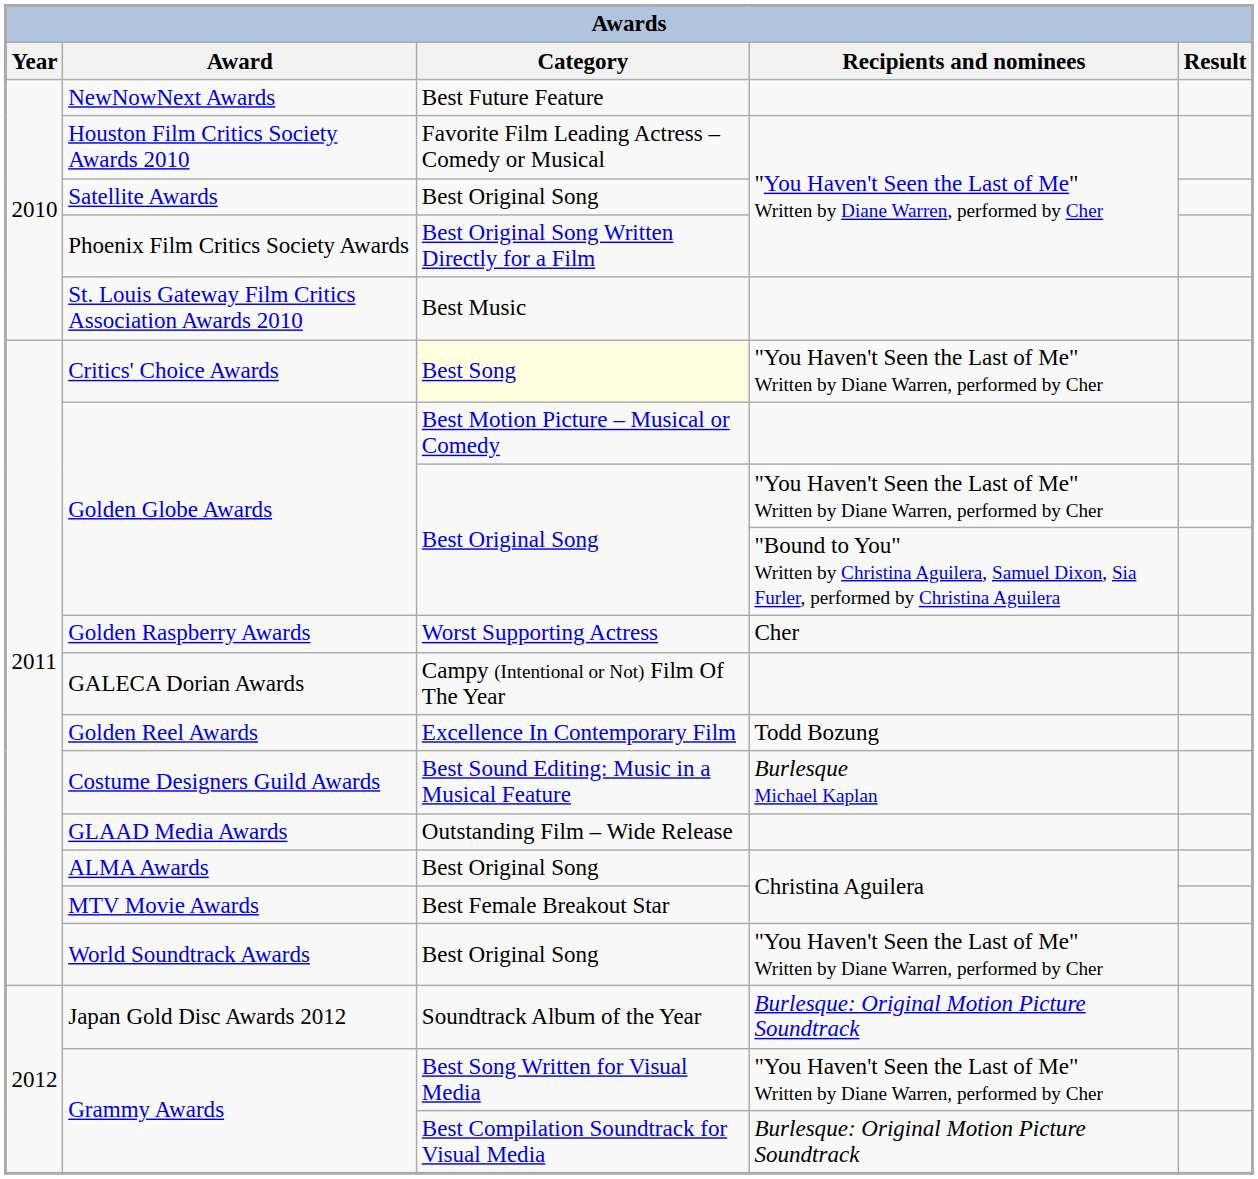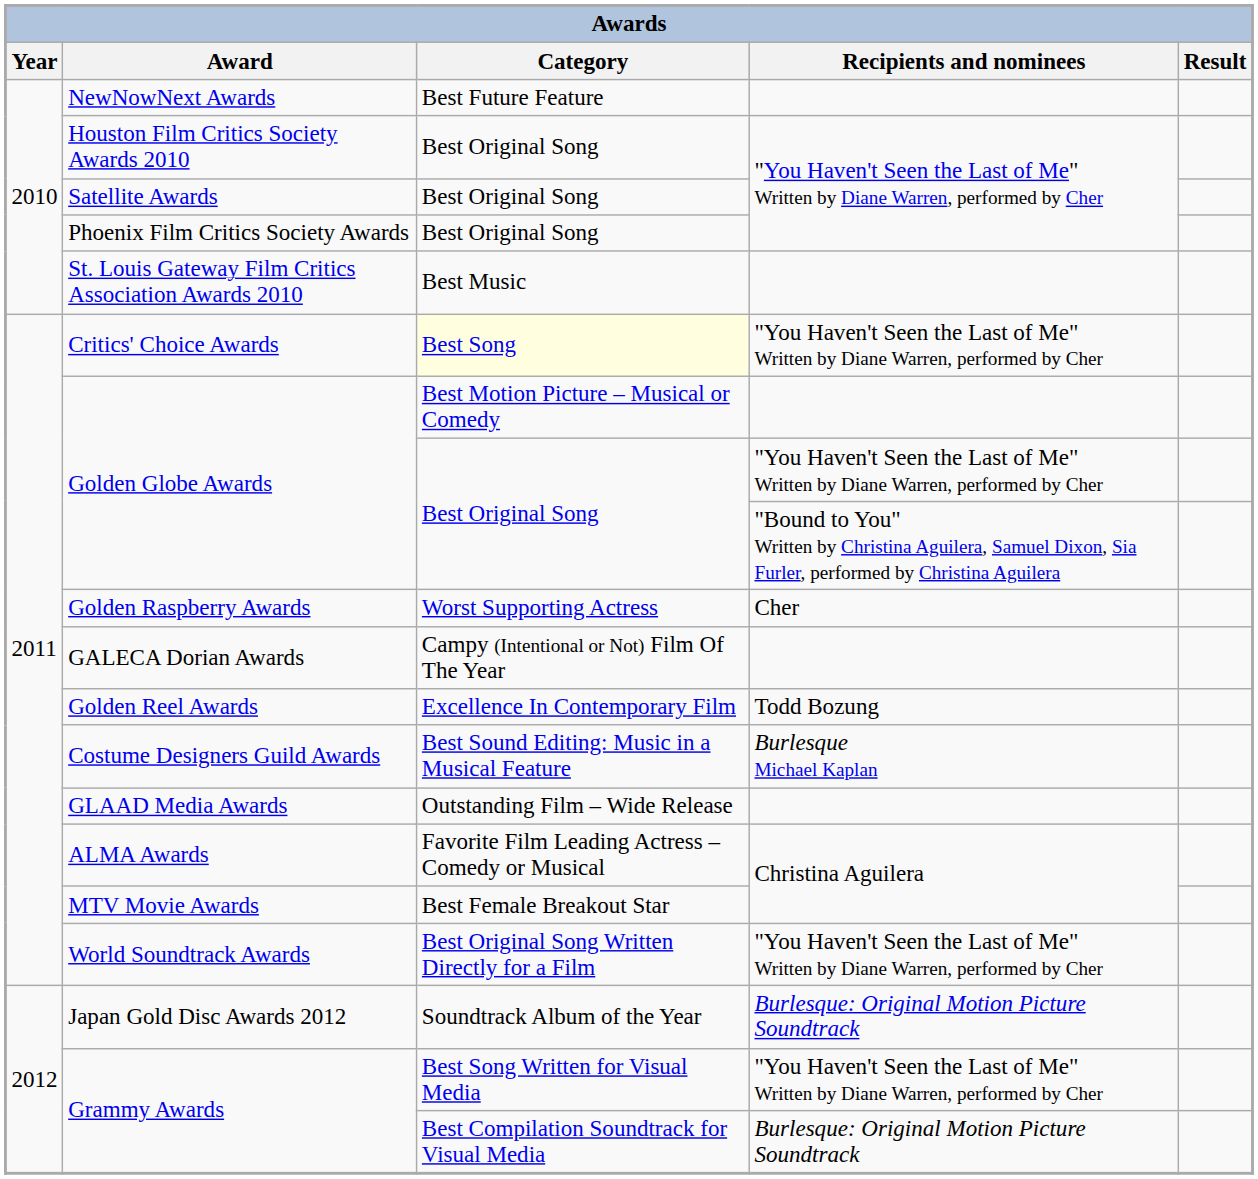 <table class="wikitable" style="border:2px #aaa solid;">
 <tr style="background:#ccc; text-align:center;">
 <th colspan="5" style="background: LightSteelBlue;">Awards</th>
 </tr>
 <tr style="background:#ccc; text-align:center;">
 <th>Year</th>
 <th>Award</th>
 <th>Category</th>
 <th>Recipients and nominees</th>
 <th>Result</th>
 </tr>
 <tr>
 <td rowspan="5">2010</td>
 <td><a href='#'>NewNowNext Awards</a></td>
 <td>Best Future Feature</td>
 <td></td>
 <td></td>
 </tr>
 <tr>
 <td><a href='#'>Houston Film Critics Society Awards 2010</a></td>
-<td>Favorite Film Leading Actress – Comedy or Musical</td>
+<td>Best Original Song</td>
 <td rowspan=3>"<a href='#'>You Haven't Seen the Last of Me</a>"<br><small>Written by <a href='#'>Diane Warren</a>, performed by <a href='#'>Cher</a></small></td>
 <td></td>
 </tr>
 <tr>
 <td><a href='#'>Satellite Awards</a></td>
 <td>Best Original Song</td>
 <td></td>
 </tr>
 <tr>
 <td>Phoenix Film Critics Society Awards</td>
-<td><a href='#'>Best Original Song Written Directly for a Film</a></td>
+<td>Best Original Song</td>
 <td></td>
 </tr>
 <tr>
 <td><a href='#'>St. Louis Gateway Film Critics Association Awards 2010</a></td>
 <td>Best Music</td>
 <td></td>
 <td></td>
 </tr>
 <tr>
 <td rowspan="12">2011</td>
 <td><a href='#'>Critics' Choice Awards</a></td>
 <td style="background: lightyellow;"><a href='#'>Best Song</a></td>
 <td>"You Haven't Seen the Last of Me"<br><small>Written by Diane Warren, performed by Cher</small></td>
 <td></td>
 </tr>
 <tr>
 <td rowspan="3"><a href='#'>Golden Globe Awards</a></td>
 <td><a href='#'>Best Motion Picture – Musical or Comedy</a></td>
 <td></td>
 <td></td>
 </tr>
 <tr>
 <td rowspan=2><a href='#'>Best Original Song</a></td>
 <td>"You Haven't Seen the Last of Me"<br><small>Written by Diane Warren, performed by Cher</small></td>
 <td></td>
 </tr>
 <tr>
 <td>"Bound to You"<br><small>Written by <a href='#'>Christina Aguilera</a>, <a href='#'>Samuel Dixon</a>, <a href='#'>Sia Furler</a>, performed by <a href='#'>Christina Aguilera</a></small></td>
 <td></td>
 </tr>
 <tr>
 <td><a href='#'>Golden Raspberry Awards</a></td>
 <td><a href='#'>Worst Supporting Actress</a></td>
 <td>Cher</td>
 <td></td>
 </tr>
 <tr>
 <td>GALECA Dorian Awards</td>
 <td>Campy <small>(Intentional or Not)</small> Film Of The Year</td>
 <td></td>
 <td></td>
 </tr>
 <tr>
 <td><a href='#'>Golden Reel Awards</a></td>
 <td><a href='#'>Excellence In Contemporary Film</a></td>
 <td>Todd Bozung</td>
 <td></td>
 </tr>
 <tr>
 <td><a href='#'>Costume Designers Guild Awards</a></td>
 <td><a href='#'>Best Sound Editing: Music in a Musical Feature</a></td>
 <td><em>Burlesque</em> <br><small> <a href='#'>Michael Kaplan</a></small></td>
 <td></td>
 </tr>
 <tr>
 <td><a href='#'>GLAAD Media Awards</a></td>
 <td>Outstanding Film – Wide Release</td>
 <td></td>
 <td></td>
 </tr>
 <tr>
 <td><a href='#'>ALMA Awards</a></td>
-<td>Best Original Song</td>
+<td>Favorite Film Leading Actress – Comedy or Musical</td>
 <td rowspan="2">Christina Aguilera</td>
 <td></td>
 </tr>
 <tr>
 <td><a href='#'>MTV Movie Awards</a></td>
 <td>Best Female Breakout Star</td>
 <td></td>
 </tr>
 <tr>
 <td><a href='#'>World Soundtrack Awards</a></td>
-<td>Best Original Song</td>
+<td><a href='#'>Best Original Song Written Directly for a Film</a></td>
 <td>"You Haven't Seen the Last of Me"<br><small>Written by Diane Warren, performed by Cher</small></td>
 <td></td>
 </tr>
 <tr>
 <td rowspan="3">2012</td>
 <td>Japan Gold Disc Awards 2012</td>
 <td>Soundtrack Album of the Year</td>
 <td><em><a href='#'>Burlesque: Original Motion Picture Soundtrack</a></em></td>
 <td></td>
 </tr>
 <tr>
 <td rowspan="2"><a href='#'>Grammy Awards</a></td>
 <td><a href='#'>Best Song Written for Visual Media</a></td>
 <td>"You Haven't Seen the Last of Me"<br><small>Written by Diane Warren, performed by Cher</small></td>
 <td></td>
 </tr>
 <tr>
 <td><a href='#'>Best Compilation Soundtrack for Visual Media</a></td>
 <td><em>Burlesque: Original Motion Picture Soundtrack</em></td>
 <td></td>
 </tr>
 </table>
